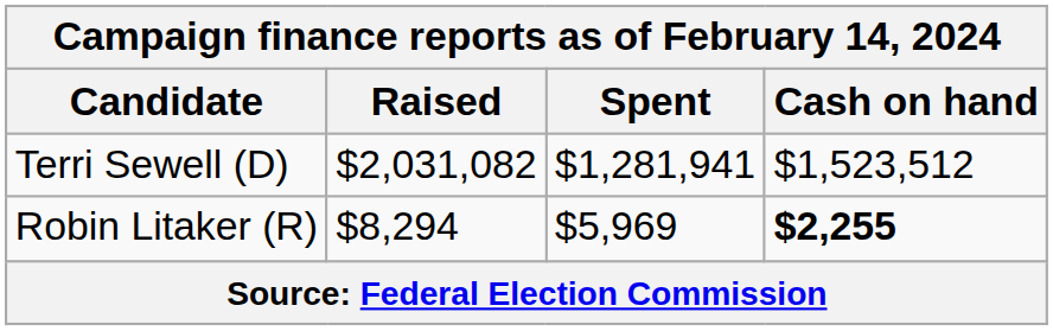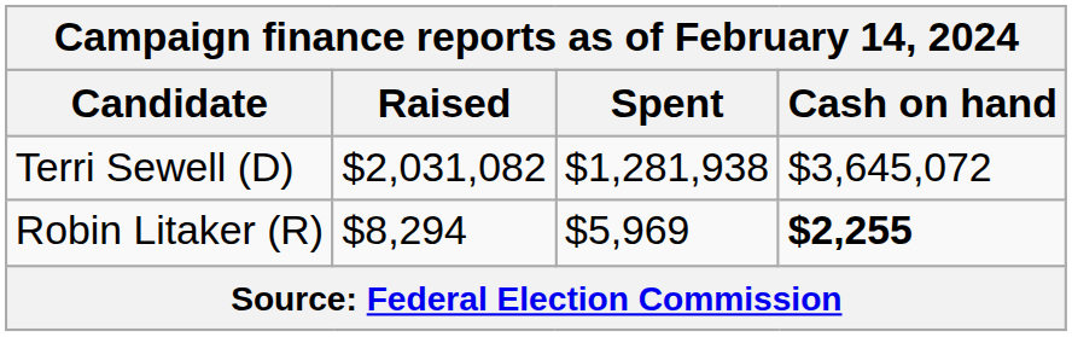 <table class="wikitable sortable">
 <tr>
 <th colspan=4>Campaign finance reports as of February 14, 2024</th>
 </tr>
 <tr style="text-align:center;">
 <th>Candidate</th>
 <th>Raised</th>
 <th>Spent</th>
 <th>Cash on hand</th>
 </tr>
 <tr>
 <td>Terri Sewell (D)</td>
 <td>$2,031,082</td>
-<td>$1,281,941</td>
-<td>$1,523,512</td>
+<td>$1,281,938</td>
+<td>$3,645,072</td>
 </tr>
 <tr>
 <td>Robin Litaker (R)</td>
 <td>$8,294</td>
 <td>$5,969</td>
 <td><strong>$2,255</strong></td>
 </tr>
 <tr>
 <th colspan="4"><small>Source: <a href='#'>Federal Election Commission</a></small></th>
 </tr>
 </table>
